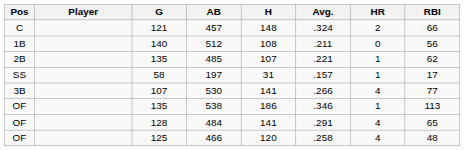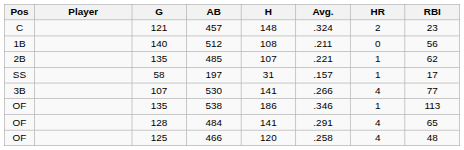 <table class="wikitable sortable">
 <tr>
 <th bgcolor="#DDDDFF" width="5%">Pos</th>
 <th bgcolor="#DDDDFF" width="16%">Player</th>
 <th bgcolor="#DDDDFF" width="9%">G</th>
 <th bgcolor="#DDDDFF" width="9%">AB</th>
 <th bgcolor="#DDDDFF" width="9%">H</th>
 <th bgcolor="#DDDDFF" width="9%">Avg.</th>
 <th bgcolor="#DDDDFF" width="9%">HR</th>
 <th bgcolor="#DDDDFF" width="9%">RBI</th>
 </tr>
 <tr align="center">
 <td>C</td>
 <td></td>
 <td>121</td>
 <td>457</td>
 <td>148</td>
 <td>.324</td>
 <td>2</td>
-<td>66</td>
+<td>23</td>
 </tr>
 <tr align="center">
 <td>1B</td>
 <td></td>
 <td>140</td>
 <td>512</td>
 <td>108</td>
 <td>.211</td>
 <td>0</td>
 <td>56</td>
 </tr>
 <tr align="center">
 <td>2B</td>
 <td></td>
 <td>135</td>
 <td>485</td>
 <td>107</td>
 <td>.221</td>
 <td>1</td>
 <td>62</td>
 </tr>
 <tr align="center">
 <td>SS</td>
 <td></td>
 <td>58</td>
 <td>197</td>
 <td>31</td>
 <td>.157</td>
 <td>1</td>
 <td>17</td>
 </tr>
 <tr align="center">
 <td>3B</td>
 <td></td>
 <td>107</td>
 <td>530</td>
 <td>141</td>
 <td>.266</td>
 <td>4</td>
 <td>77</td>
 </tr>
 <tr align="center">
 <td>OF</td>
 <td></td>
 <td>135</td>
 <td>538</td>
 <td>186</td>
 <td>.346</td>
 <td>1</td>
 <td>113</td>
 </tr>
 <tr align="center">
 <td>OF</td>
 <td></td>
 <td>128</td>
 <td>484</td>
 <td>141</td>
 <td>.291</td>
 <td>4</td>
 <td>65</td>
 </tr>
 <tr align="center">
 <td>OF</td>
 <td></td>
 <td>125</td>
 <td>466</td>
 <td>120</td>
 <td>.258</td>
 <td>4</td>
 <td>48</td>
 </tr>
 </table>
